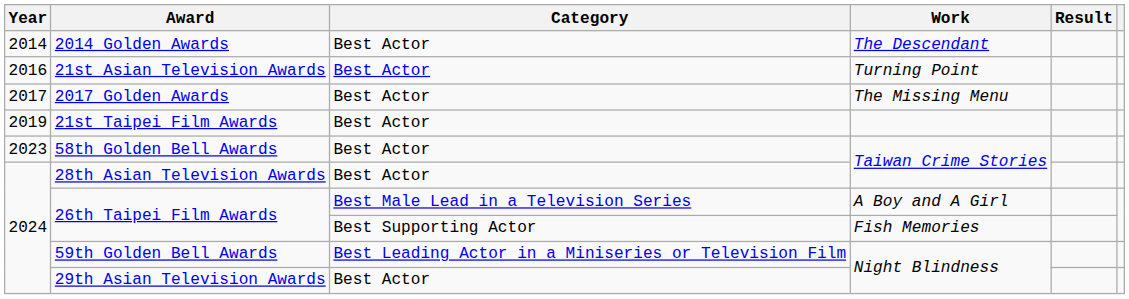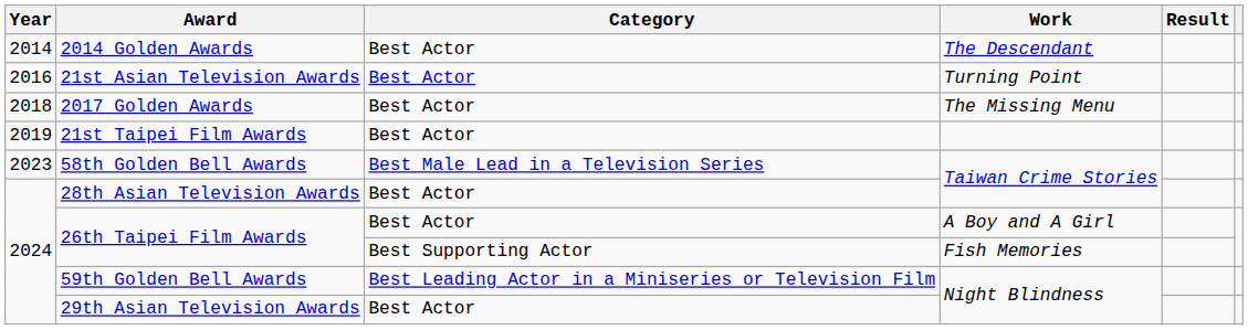 <table class="wikitable plainrowheaders">
 <tr>
 <th>Year</th>
 <th>Award</th>
 <th>Category</th>
 <th>Work</th>
 <th>Result</th>
 <th></th>
 </tr>
 <tr>
 <td>2014</td>
 <td><a href='#'>2014 Golden Awards</a></td>
 <td>Best Actor</td>
 <td><em><a href='#'>The Descendant</a></em></td>
 <td></td>
 <td></td>
 </tr>
 <tr>
 <td>2016</td>
 <td><a href='#'>21st Asian Television Awards</a></td>
 <td><a href='#'>Best Actor</a></td>
 <td><em>Turning Point</em></td>
 <td></td>
 <td></td>
 </tr>
 <tr>
-<td>2017</td>
+<td>2018</td>
 <td><a href='#'>2017 Golden Awards</a></td>
 <td>Best Actor</td>
 <td><em>The Missing Menu</em></td>
 <td></td>
 <td></td>
 </tr>
 <tr>
 <td>2019</td>
 <td><a href='#'>21st Taipei Film Awards</a></td>
 <td>Best Actor</td>
 <td><em></em></td>
 <td></td>
 <td></td>
 </tr>
 <tr>
 <td>2023</td>
 <td><a href='#'>58th Golden Bell Awards</a></td>
-<td>Best Actor</td>
+<td><a href='#'>Best Male Lead in a Television Series</a></td>
 <td rowspan="2"><em><a href='#'>Taiwan Crime Stories</a></em></td>
 <td></td>
 <td></td>
 </tr>
 <tr>
 <td rowspan="5">2024</td>
 <td><a href='#'>28th Asian Television Awards</a></td>
 <td>Best Actor</td>
 <td></td>
 <td></td>
 </tr>
 <tr>
 <td rowspan="2"><a href='#'>26th Taipei Film Awards</a></td>
-<td><a href='#'>Best Male Lead in a Television Series</a></td>
+<td>Best Actor</td>
 <td><em>A Boy and A Girl</em></td>
 <td></td>
 <td rowspan="2"></td>
 </tr>
 <tr>
 <td>Best Supporting Actor</td>
 <td><em>Fish Memories</em></td>
 <td></td>
 </tr>
 <tr>
 <td><a href='#'>59th Golden Bell Awards</a></td>
 <td><a href='#'>Best Leading Actor in a Miniseries or Television Film</a></td>
 <td rowspan="2"><em>Night Blindness</em></td>
 <td></td>
 <td></td>
 </tr>
 <tr>
 <td><a href='#'>29th Asian Television Awards</a></td>
 <td>Best Actor</td>
 <td></td>
 <td></td>
 </tr>
 </table>
